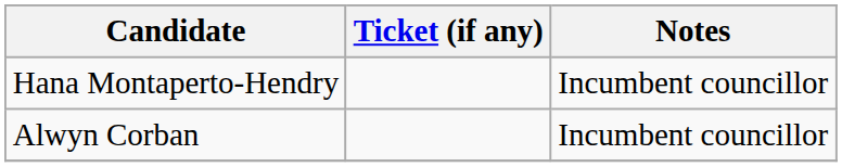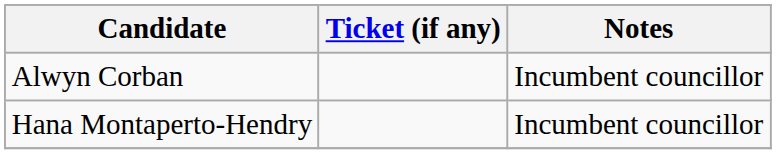 <table class="wikitable" style="font-size: 95%">
 <tr>
 <th>Candidate</th>
 <th><a href='#'>Ticket</a> (if any)</th>
 <th>Notes</th>
 </tr>
 <tr>
-<td>Hana Montaperto-Hendry</td>
+<td>Alwyn Corban</td>
 <td></td>
 <td>Incumbent councillor</td>
 </tr>
 <tr>
-<td>Alwyn Corban</td>
+<td>Hana Montaperto-Hendry</td>
 <td></td>
 <td>Incumbent councillor</td>
 </tr>
 <tr>
 </tr>
 </table>
